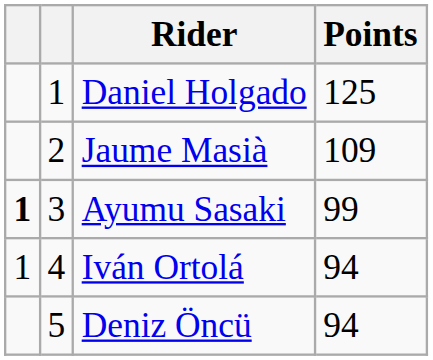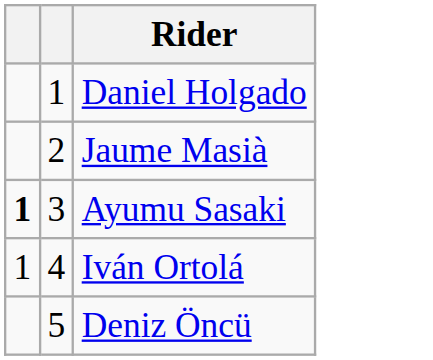 <table class="wikitable" style="font-size: 95%;">
 <tr>
 <th></th>
 <th></th>
 <th>Rider</th>
-<th>Points</th>
 </tr>
 <tr>
 <td></td>
 <td align=center>1</td>
 <td> <a href='#'>Daniel Holgado</a></td>
-<td align=left>125</td>
 </tr>
 <tr>
 <td></td>
 <td align=center>2</td>
 <td> <a href='#'>Jaume Masià</a></td>
-<td align=left>109</td>
 </tr>
 <tr>
 <td><strong> 1</strong></td>
 <td align=center>3</td>
 <td> <a href='#'>Ayumu Sasaki</a></td>
-<td align=left>99</td>
 </tr>
 <tr>
 <td> 1</td>
 <td align=center>4</td>
 <td> <a href='#'>Iván Ortolá</a></td>
-<td align=left>94</td>
 </tr>
 <tr>
 <td></td>
 <td align=center>5</td>
 <td> <a href='#'>Deniz Öncü</a></td>
-<td align=left>94</td>
 </tr>
 </table>
